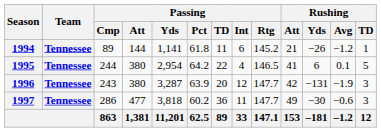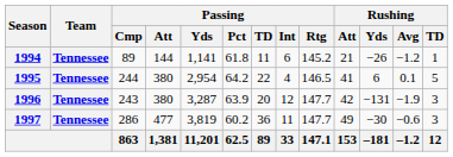 <table class=wikitable style="text-align:center;">
 <tr>
 <th rowspan="2">Season</th>
 <th rowspan="2">Team</th>
 <th colspan="7">Passing</th>
 <th colspan="4">Rushing</th>
 </tr>
 <tr>
 <th>Cmp</th>
 <th>Att</th>
 <th>Yds</th>
 <th>Pct</th>
 <th>TD</th>
 <th>Int</th>
 <th>Rtg</th>
 <th>Att</th>
 <th>Yds</th>
 <th>Avg</th>
 <th>TD</th>
 </tr>
 <tr>
 <th><a href='#'>1994</a></th>
 <th><a href='#'>Tennessee</a></th>
 <td>89</td>
 <td>144</td>
 <td>1,141</td>
 <td>61.8</td>
 <td>11</td>
 <td>6</td>
 <td>145.2</td>
 <td>21</td>
 <td>−26</td>
 <td>−1.2</td>
 <td>1</td>
 </tr>
 <tr>
 <th><a href='#'>1995</a></th>
 <th><a href='#'>Tennessee</a></th>
 <td>244</td>
 <td>380</td>
 <td>2,954</td>
 <td>64.2</td>
 <td>22</td>
 <td>4</td>
 <td>146.5</td>
 <td>41</td>
 <td>6</td>
 <td>0.1</td>
 <td>5</td>
 </tr>
 <tr>
 <th><a href='#'>1996</a></th>
 <th><a href='#'>Tennessee</a></th>
 <td>243</td>
 <td>380</td>
 <td>3,287</td>
 <td>63.9</td>
 <td>20</td>
 <td>12</td>
 <td>147.7</td>
 <td>42</td>
 <td>−131</td>
 <td>−1.9</td>
 <td>3</td>
 </tr>
 <tr>
 <th><a href='#'>1997</a></th>
 <th><a href='#'>Tennessee</a></th>
 <td>286</td>
 <td>477</td>
-<td>3,818</td>
+<td>3,819</td>
 <td>60.2</td>
 <td>36</td>
 <td>11</td>
 <td>147.7</td>
 <td>49</td>
 <td>−30</td>
 <td>−0.6</td>
 <td>3</td>
 </tr>
 <tr>
 <th colspan="2"></th>
 <th>863</th>
 <th>1,381</th>
 <th>11,201</th>
 <th>62.5</th>
 <th>89</th>
 <th>33</th>
 <th>147.1</th>
 <th>153</th>
 <th>–181</th>
 <th>–1.2</th>
 <th>12</th>
 </tr>
 </table>
